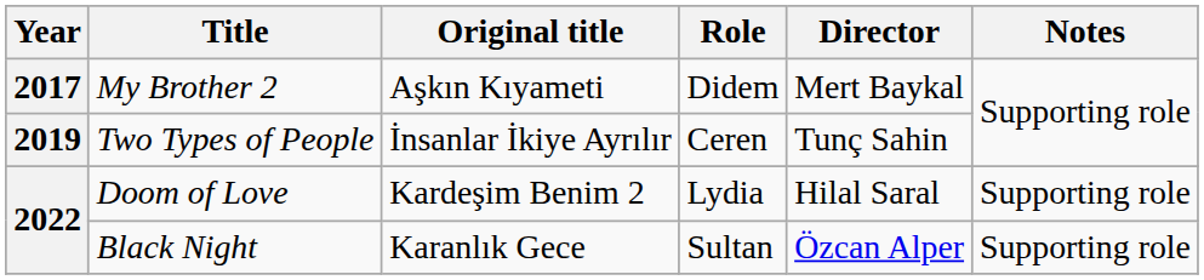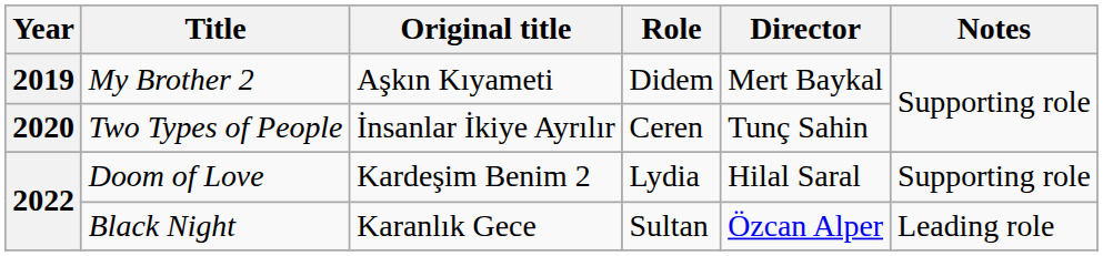 <table class="wikitable plainrowheaders sortable"  style=font-size:100%>
 <tr>
 <th scope="col">Year</th>
 <th>Title</th>
 <th scope="col">Original title</th>
 <th scope="col">Role</th>
 <th>Director</th>
 <th scope="col" class="unsortable">Notes</th>
 </tr>
 <tr>
-<th scope=row>2017</th>
+<th scope=row>2019</th>
 <td><em>My Brother 2</em></td>
 <td>Aşkın Kıyameti</td>
 <td>Didem</td>
 <td>Mert Baykal</td>
 <td rowspan="2">Supporting role</td>
 </tr>
 <tr>
-<th scope=row>2019</th>
+<th scope=row>2020</th>
 <td><em>Two Types of People</em></td>
 <td>İnsanlar İkiye Ayrılır</td>
 <td>Ceren</td>
 <td>Tunç Sahin</td>
 </tr>
 <tr>
 <th rowspan="2" scope="row">2022</th>
 <td><em>Doom of Love</em></td>
 <td>Kardeşim Benim 2</td>
 <td>Lydia</td>
 <td>Hilal Saral</td>
 <td>Supporting role</td>
 </tr>
 <tr>
 <td><em>Black Night</em></td>
 <td>Karanlık Gece</td>
 <td>Sultan</td>
 <td><a href='#'>Özcan Alper</a></td>
-<td>Supporting role</td>
+<td>Leading role</td>
 </tr>
 </table>
